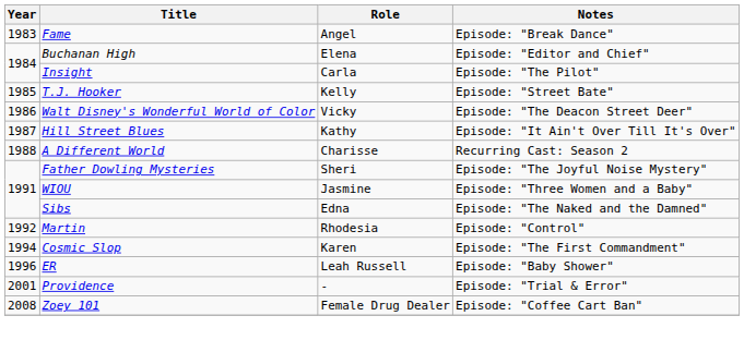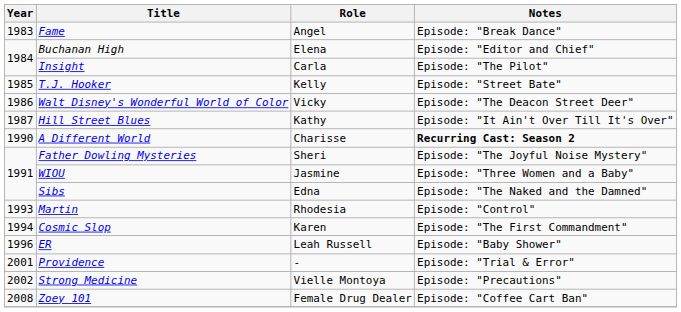 <table class="wikitable sortable">
 <tr>
 <th>Year</th>
 <th>Title</th>
 <th>Role</th>
 <th>Notes</th>
 </tr>
 <tr>
 <td>1983</td>
 <td><em><a href='#'>Fame</a></em></td>
 <td>Angel</td>
 <td>Episode: "Break Dance"</td>
 </tr>
 <tr>
 <td rowspan=2>1984</td>
 <td><em>Buchanan High</em></td>
 <td>Elena</td>
 <td>Episode: "Editor and Chief"</td>
 </tr>
 <tr>
 <td><em><a href='#'>Insight</a></em></td>
 <td>Carla</td>
 <td>Episode: "The Pilot"</td>
 </tr>
 <tr>
 <td>1985</td>
 <td><em><a href='#'>T.J. Hooker</a></em></td>
 <td>Kelly</td>
 <td>Episode: "Street Bate"</td>
 </tr>
 <tr>
 <td>1986</td>
 <td><em><a href='#'>Walt Disney's Wonderful World of Color</a></em></td>
 <td>Vicky</td>
 <td>Episode: "The Deacon Street Deer"</td>
 </tr>
 <tr>
 <td>1987</td>
 <td><em><a href='#'>Hill Street Blues</a></em></td>
 <td>Kathy</td>
 <td>Episode: "It Ain't Over Till It's Over"</td>
 </tr>
 <tr>
-<td>1988</td>
+<td>1990</td>
 <td><em><a href='#'>A Different World</a></em></td>
 <td>Charisse</td>
-<td>Recurring Cast: Season 2</td>
+<td><strong>Recurring Cast: Season 2</strong></td>
 </tr>
 <tr>
 <td rowspan=3>1991</td>
 <td><em><a href='#'>Father Dowling Mysteries</a></em></td>
 <td>Sheri</td>
 <td>Episode: "The Joyful Noise Mystery"</td>
 </tr>
 <tr>
 <td><em><a href='#'>WIOU</a></em></td>
 <td>Jasmine</td>
 <td>Episode: "Three Women and a Baby"</td>
 </tr>
 <tr>
 <td><em><a href='#'>Sibs</a></em></td>
 <td>Edna</td>
 <td>Episode: "The Naked and the Damned"</td>
 </tr>
 <tr>
-<td>1992</td>
+<td>1993</td>
 <td><em><a href='#'>Martin</a></em></td>
 <td>Rhodesia</td>
 <td>Episode: "Control"</td>
 </tr>
 <tr>
 <td>1994</td>
 <td><em><a href='#'>Cosmic Slop</a></em></td>
 <td>Karen</td>
 <td>Episode: "The First Commandment"</td>
 </tr>
 <tr>
 <td>1996</td>
 <td><em><a href='#'>ER</a></em></td>
 <td>Leah Russell</td>
 <td>Episode: "Baby Shower"</td>
 </tr>
 <tr>
 <td>2001</td>
 <td><em><a href='#'>Providence</a></em></td>
 <td>-</td>
 <td>Episode: "Trial & Error"</td>
 </tr>
 <tr>
+<td>2002</td>
+<td><em><a href='#'>Strong Medicine</a></em></td>
+<td>Vielle Montoya</td>
+<td>Episode: "Precautions"</td>
+</tr>
+<tr>
 <td>2008</td>
 <td><em><a href='#'>Zoey 101</a></em></td>
 <td>Female Drug Dealer</td>
 <td>Episode: "Coffee Cart Ban"</td>
 </tr>
 <tr>
 </tr>
 </table>
